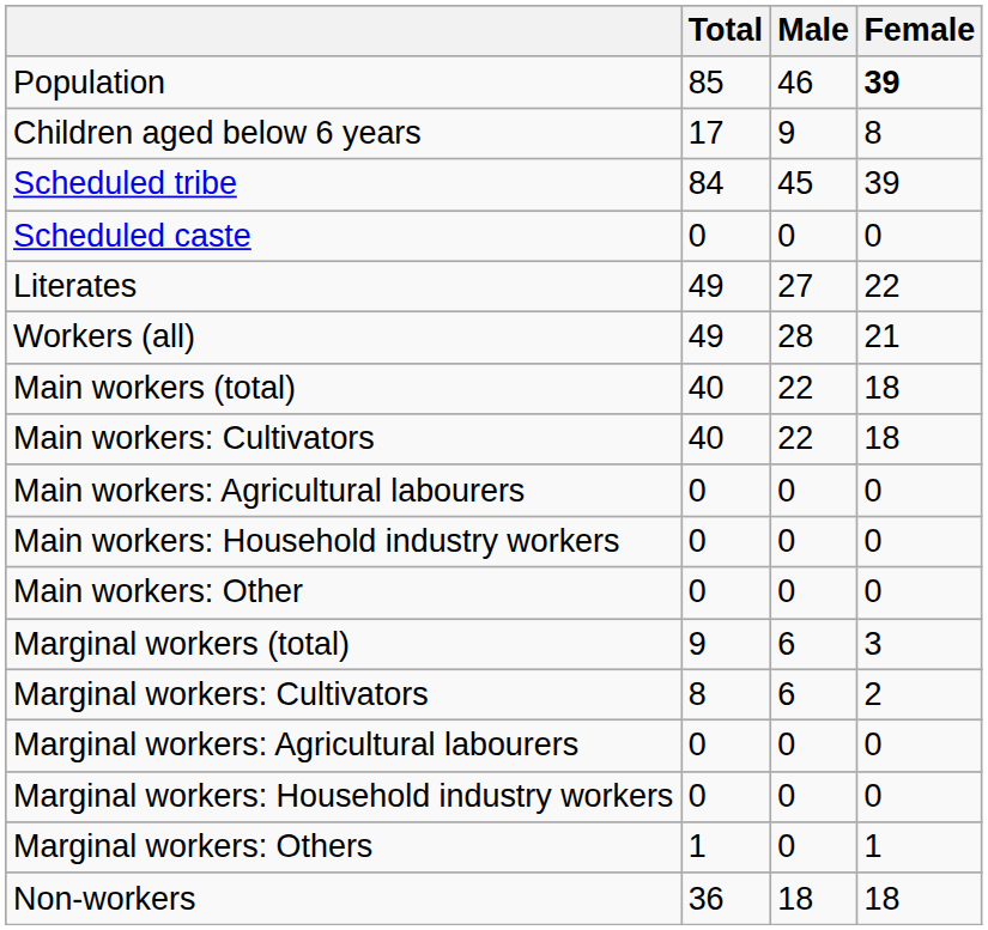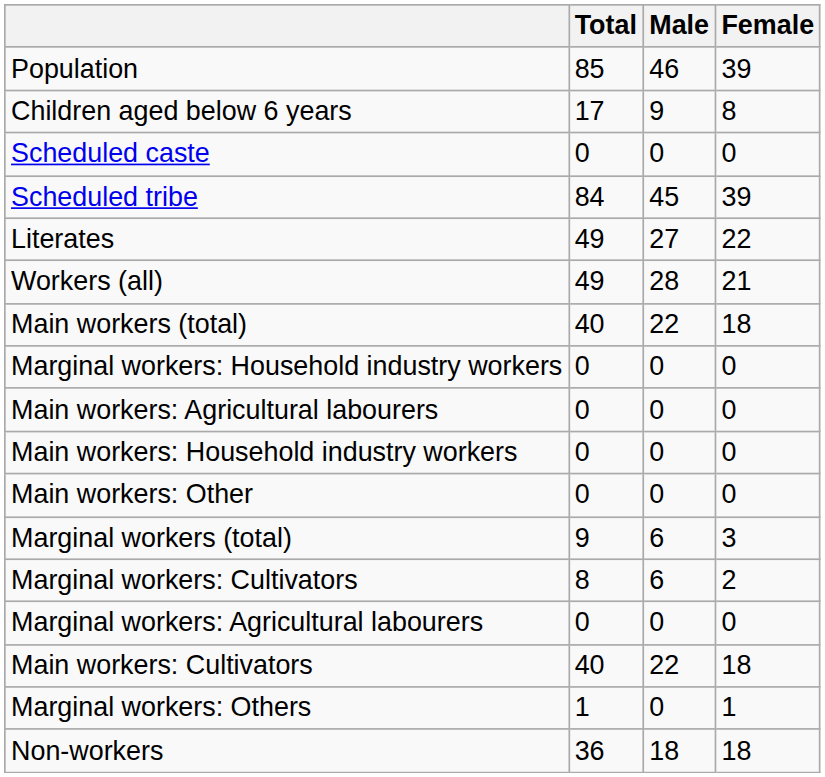 <table class="wikitable sortable">
 <tr>
 <th></th>
 <th>Total</th>
 <th>Male</th>
 <th>Female</th>
 </tr>
 <tr>
 <td>Population</td>
 <td>85</td>
 <td>46</td>
-<td><strong>39</strong></td>
+<td>39</td>
 </tr>
 <tr>
 <td>Children aged below 6 years</td>
 <td>17</td>
 <td>9</td>
 <td>8</td>
 </tr>
 <tr>
+<td><a href='#'>Scheduled caste</a></td>
+<td>0</td>
+<td>0</td>
+<td>0</td>
+</tr>
+<tr>
 <td><a href='#'>Scheduled tribe</a></td>
 <td>84</td>
 <td>45</td>
 <td>39</td>
-</tr>
-<tr>
-<td><a href='#'>Scheduled caste</a></td>
-<td>0</td>
-<td>0</td>
-<td>0</td>
 </tr>
 <tr>
 <td>Literates</td>
 <td>49</td>
 <td>27</td>
 <td>22</td>
 </tr>
 <tr>
 <td>Workers (all)</td>
 <td>49</td>
 <td>28</td>
 <td>21</td>
 </tr>
 <tr>
 <td>Main workers (total)</td>
 <td>40</td>
 <td>22</td>
 <td>18</td>
 </tr>
 <tr>
-<td>Main workers: Cultivators</td>
-<td>40</td>
-<td>22</td>
-<td>18</td>
+<td>Marginal workers: Household industry workers</td>
+<td>0</td>
+<td>0</td>
+<td>0</td>
 </tr>
 <tr>
 <td>Main workers: Agricultural labourers</td>
 <td>0</td>
 <td>0</td>
 <td>0</td>
 </tr>
 <tr>
 <td>Main workers: Household industry workers</td>
 <td>0</td>
 <td>0</td>
 <td>0</td>
 </tr>
 <tr>
 <td>Main workers: Other</td>
 <td>0</td>
 <td>0</td>
 <td>0</td>
 </tr>
 <tr>
 <td>Marginal workers (total)</td>
 <td>9</td>
 <td>6</td>
 <td>3</td>
 </tr>
 <tr>
 <td>Marginal workers: Cultivators</td>
 <td>8</td>
 <td>6</td>
 <td>2</td>
 </tr>
 <tr>
 <td>Marginal workers: Agricultural labourers</td>
 <td>0</td>
 <td>0</td>
 <td>0</td>
 </tr>
 <tr>
-<td>Marginal workers: Household industry workers</td>
-<td>0</td>
-<td>0</td>
-<td>0</td>
+<td>Main workers: Cultivators</td>
+<td>40</td>
+<td>22</td>
+<td>18</td>
 </tr>
 <tr>
 <td>Marginal workers: Others</td>
 <td>1</td>
 <td>0</td>
 <td>1</td>
 </tr>
 <tr>
 <td>Non-workers</td>
 <td>36</td>
 <td>18</td>
 <td>18</td>
 </tr>
 </table>
